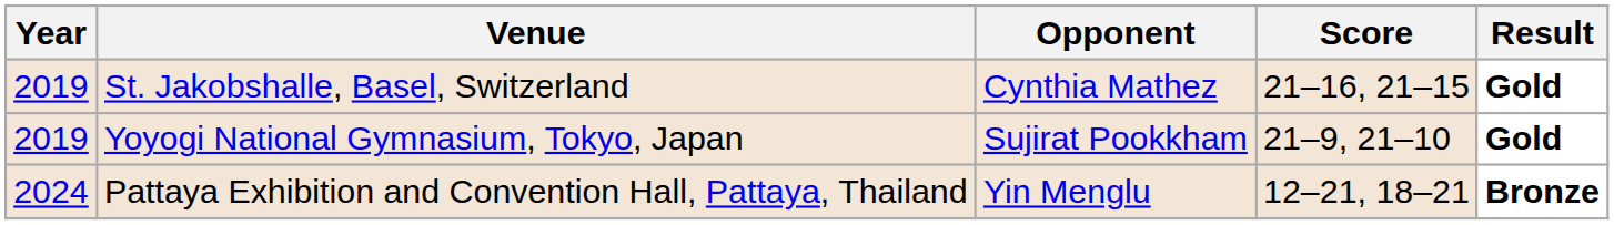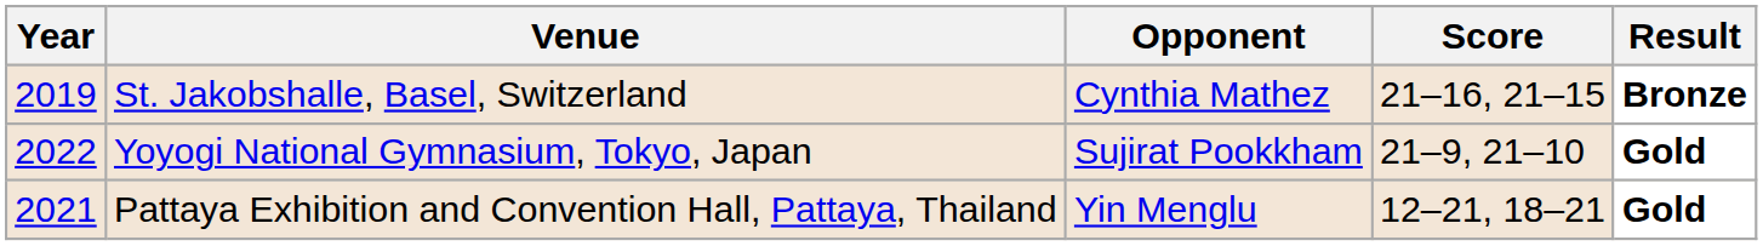 <table class="sortable wikitable" style="font-size: 90%;">
 <tr>
 <th>Year</th>
 <th>Venue</th>
 <th>Opponent</th>
 <th>Score</th>
 <th>Result</th>
 </tr>
 <tr style="background:#F3E6D7">
 <td align="center"><a href='#'>2019</a></td>
 <td align="left"><a href='#'>St. Jakobshalle</a>, <a href='#'>Basel</a>, Switzerland</td>
 <td align="left"> <a href='#'>Cynthia Mathez</a></td>
 <td align="left">21–16, 21–15</td>
-<td style="text-align:left; background:white"> <strong>Gold</strong></td>
+<td style="text-align:left; background:white"> <strong>Bronze</strong></td>
 </tr>
 <tr style="background:#F3E6D7">
-<td align="center"><a href='#'>2019</a></td>
+<td align="center"><a href='#'>2022</a></td>
 <td align="left"><a href='#'>Yoyogi National Gymnasium</a>, <a href='#'>Tokyo</a>, Japan</td>
 <td align="left"> <a href='#'>Sujirat Pookkham</a></td>
 <td align="left">21–9, 21–10</td>
 <td style="text-align:left; background:white"> <strong>Gold</strong></td>
 </tr>
 <tr style="background:#F3E6D7">
-<td align="center"><a href='#'>2024</a></td>
+<td align="center"><a href='#'>2021</a></td>
 <td align="left">Pattaya Exhibition and Convention Hall, <a href='#'>Pattaya</a>, Thailand</td>
 <td align="left"> <a href='#'>Yin Menglu</a></td>
 <td align="left">12–21, 18–21</td>
-<td style="text-align:left; background:white"> <strong>Bronze</strong></td>
+<td style="text-align:left; background:white"> <strong>Gold</strong></td>
 </tr>
 </table>
